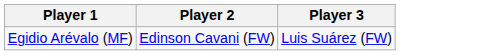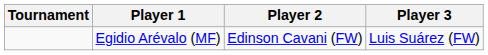 <table class="wikitable">
 <tr>
+<th>Tournament</th>
 <th>Player 1</th>
 <th>Player 2</th>
 <th>Player 3</th>
 </tr>
 <tr>
+<td></td>
 <td><a href='#'>Egidio Arévalo</a> (<a href='#'>MF</a>)</td>
 <td><a href='#'>Edinson Cavani</a> (<a href='#'>FW</a>)</td>
 <td><a href='#'>Luis Suárez</a> (<a href='#'>FW</a>)</td>
 </tr>
 </table>
